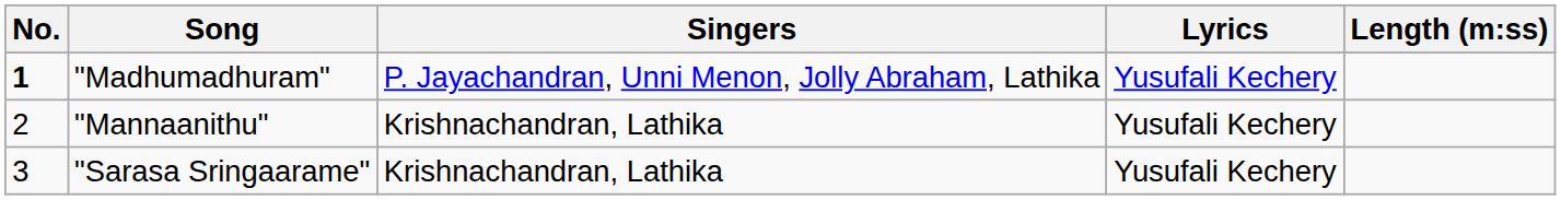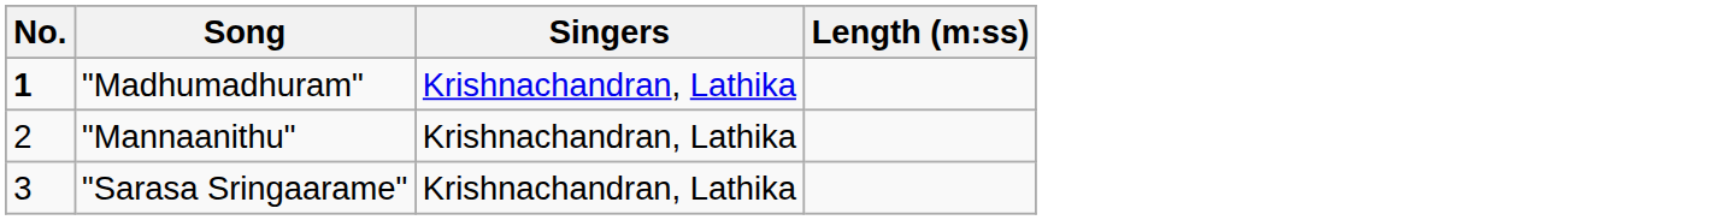 <table class="wikitable" style="font-size:95%;">
 <tr>
 <th>No.</th>
 <th>Song</th>
 <th>Singers</th>
-<th>Lyrics</th>
 <th>Length (m:ss)</th>
 </tr>
 <tr>
 <td><strong>1</strong></td>
 <td>"Madhumadhuram"</td>
-<td><a href='#'>P. Jayachandran</a>, <a href='#'>Unni Menon</a>, <a href='#'>Jolly Abraham</a>, Lathika</td>
-<td><a href='#'>Yusufali Kechery</a></td>
+<td><a href='#'>Krishnachandran</a>, <a href='#'>Lathika</a></td>
 <td></td>
 </tr>
 <tr>
 <td>2</td>
 <td>"Mannaanithu"</td>
 <td>Krishnachandran, Lathika</td>
-<td>Yusufali Kechery</td>
 <td></td>
 </tr>
 <tr>
 <td>3</td>
 <td>"Sarasa Sringaarame"</td>
 <td>Krishnachandran, Lathika</td>
-<td>Yusufali Kechery</td>
 <td></td>
 </tr>
 </table>
